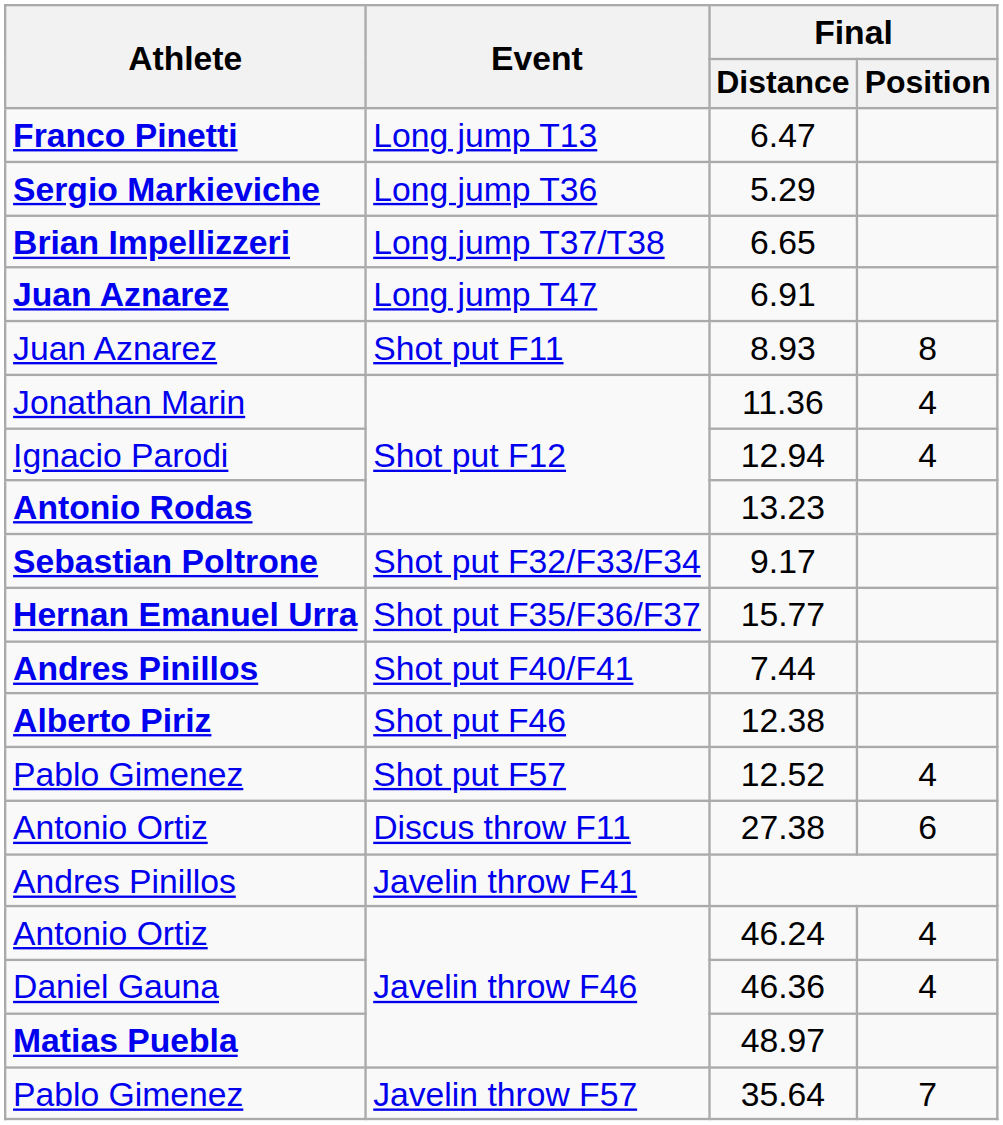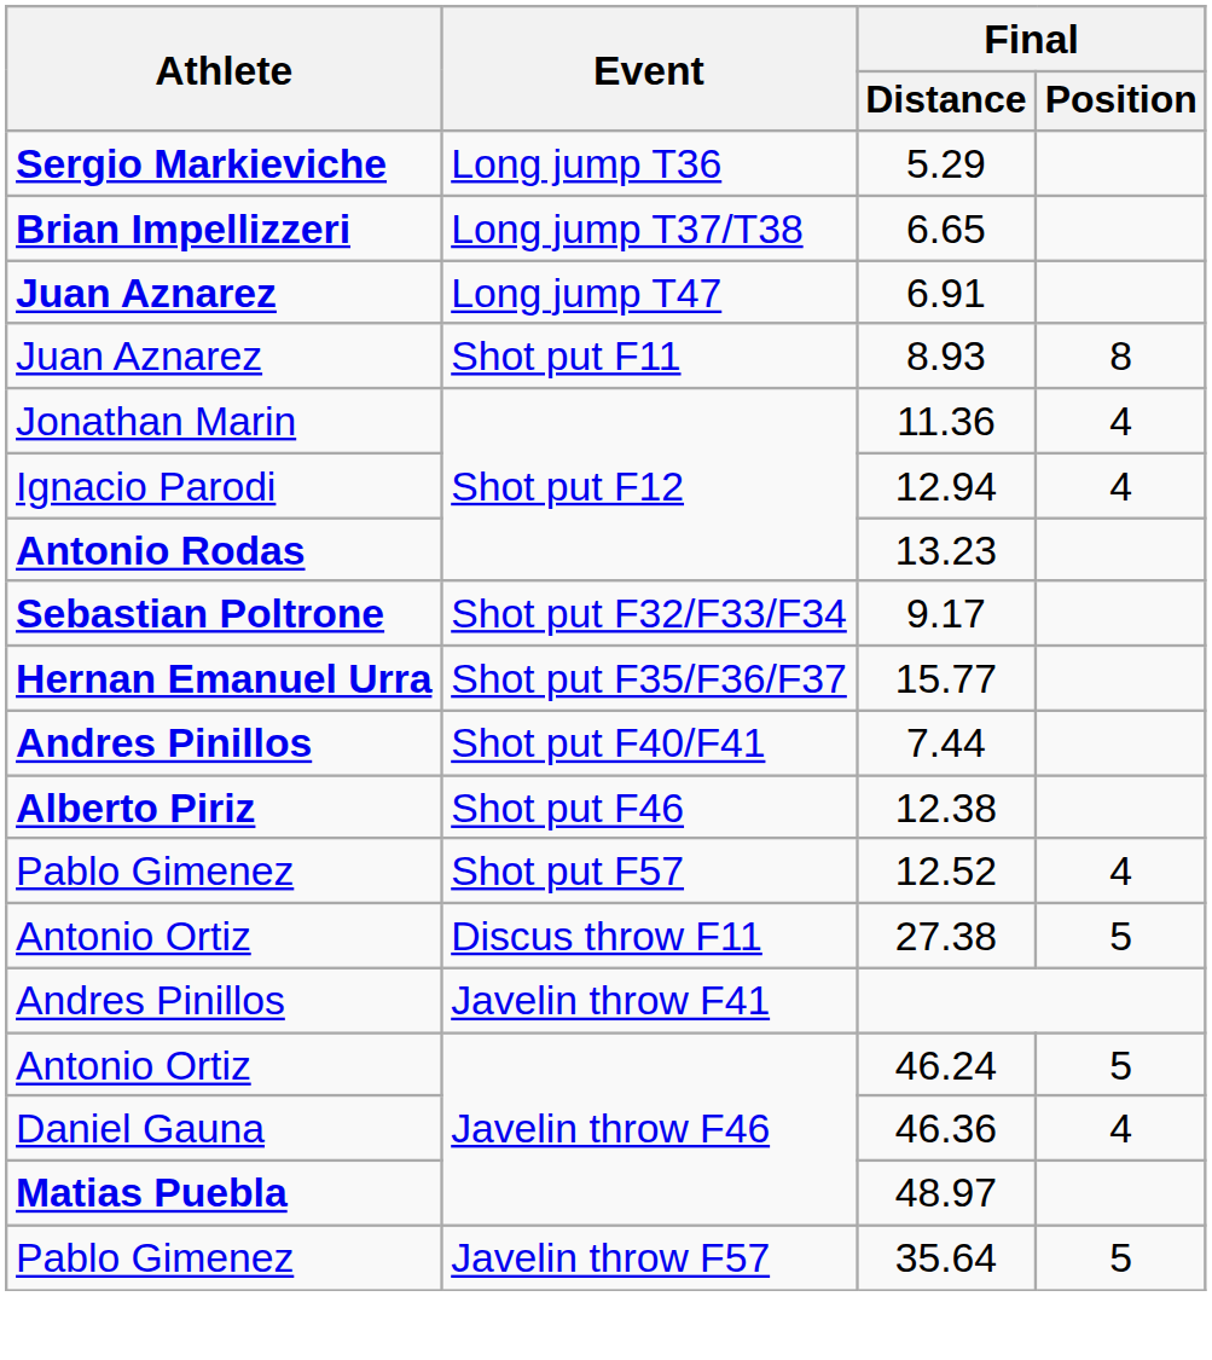 <table class=wikitable style="font-size:90%">
 <tr>
 <th rowspan="2">Athlete</th>
 <th rowspan="2">Event</th>
 <th colspan="2">Final</th>
 </tr>
 <tr style="font-size:95%">
 <th>Distance</th>
 <th>Position</th>
-</tr>
-<tr align=center>
-<td align=left><strong><a href='#'>Franco Pinetti</a></strong></td>
-<td align=left><a href='#'>Long jump T13</a></td>
-<td>6.47</td>
-<td></td>
 </tr>
 <tr align=center>
 <td align=left><strong><a href='#'>Sergio Markieviche</a></strong></td>
 <td align=left><a href='#'>Long jump T36</a></td>
 <td>5.29</td>
 <td></td>
 </tr>
 <tr align=center>
 <td align=left><strong><a href='#'>Brian Impellizzeri</a></strong></td>
 <td align=left><a href='#'>Long jump T37/T38</a></td>
 <td>6.65</td>
 <td></td>
 </tr>
 <tr align=center>
 <td align=left><strong><a href='#'>Juan Aznarez</a></strong></td>
 <td align=left><a href='#'>Long jump T47</a></td>
 <td>6.91</td>
 <td></td>
 </tr>
 <tr align=center>
 <td align=left><a href='#'>Juan Aznarez</a></td>
 <td align=left><a href='#'>Shot put F11</a></td>
 <td>8.93</td>
 <td>8</td>
 </tr>
 <tr align=center>
 <td align=left><a href='#'>Jonathan Marin</a></td>
 <td align=left rowspan=3><a href='#'>Shot put F12</a></td>
 <td>11.36</td>
 <td>4</td>
 </tr>
 <tr align=center>
 <td align=left><a href='#'>Ignacio Parodi</a></td>
 <td>12.94</td>
 <td>4</td>
 </tr>
 <tr align=center>
 <td align=left><strong><a href='#'>Antonio Rodas</a></strong></td>
 <td>13.23</td>
 <td></td>
 </tr>
 <tr align=center>
 <td align=left><strong><a href='#'>Sebastian Poltrone</a></strong></td>
 <td align=left><a href='#'>Shot put F32/F33/F34</a></td>
 <td>9.17</td>
 <td></td>
 </tr>
 <tr align=center>
 <td align=left><strong><a href='#'>Hernan Emanuel Urra</a></strong></td>
 <td align=left><a href='#'>Shot put F35/F36/F37</a></td>
 <td>15.77</td>
 <td></td>
 </tr>
 <tr align=center>
 <td align=left><strong><a href='#'>Andres Pinillos</a></strong></td>
 <td align=left><a href='#'>Shot put F40/F41</a></td>
 <td>7.44</td>
 <td></td>
 </tr>
 <tr align=center>
 <td align=left><strong><a href='#'>Alberto Piriz</a></strong></td>
 <td align=left><a href='#'>Shot put F46</a></td>
 <td>12.38</td>
 <td></td>
 </tr>
 <tr align=center>
 <td align=left><a href='#'>Pablo Gimenez</a></td>
 <td align=left><a href='#'>Shot put F57</a></td>
 <td>12.52</td>
 <td>4</td>
 </tr>
 <tr align=center>
 <td align=left><a href='#'>Antonio Ortiz</a></td>
 <td align=left><a href='#'>Discus throw F11</a></td>
 <td>27.38</td>
-<td>6</td>
+<td>5</td>
 </tr>
 <tr align=center>
 <td align=left><a href='#'>Andres Pinillos</a></td>
 <td align=left><a href='#'>Javelin throw F41</a></td>
 <td colspan=2></td>
 </tr>
 <tr align=center>
 <td align=left><a href='#'>Antonio Ortiz</a></td>
 <td align=left rowspan=3><a href='#'>Javelin throw F46</a></td>
 <td>46.24</td>
-<td>4</td>
+<td>5</td>
 </tr>
 <tr align=center>
 <td align=left><a href='#'>Daniel Gauna</a></td>
 <td>46.36</td>
 <td>4</td>
 </tr>
 <tr align=center>
 <td align=left><strong><a href='#'>Matias Puebla</a></strong></td>
 <td>48.97</td>
 <td></td>
 </tr>
 <tr align=center>
 <td align=left><a href='#'>Pablo Gimenez</a></td>
 <td align=left><a href='#'>Javelin throw F57</a></td>
 <td>35.64</td>
-<td>7</td>
+<td>5</td>
 </tr>
 </table>
